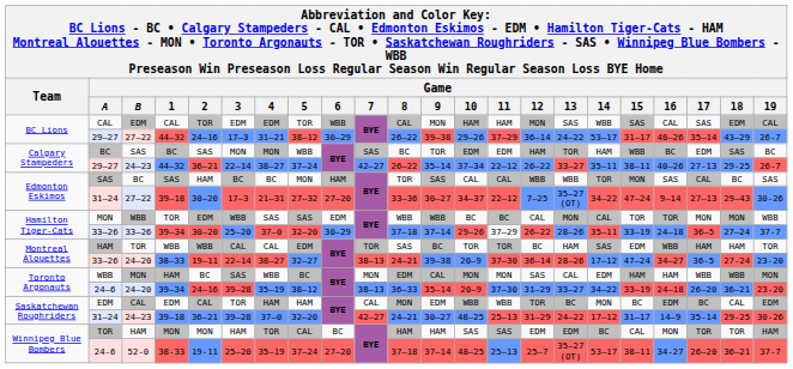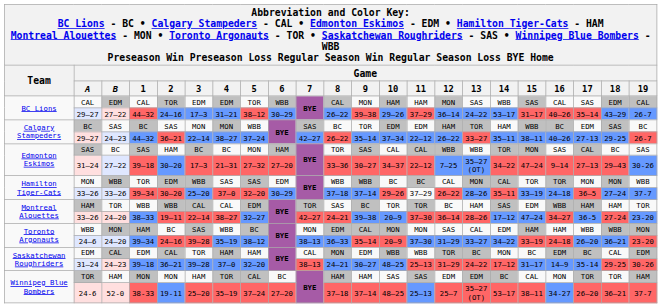 <table class="wikitable" style="text-align:center;width=90%">
 <tr>
 <th colspan="31">Abbreviation and Color Key:<br><a href='#'>BC Lions</a> - BC • <a href='#'>Calgary Stampeders</a> - CAL • <a href='#'>Edmonton Eskimos</a> - EDM • <a href='#'>Hamilton Tiger-Cats</a> - HAM <br> <a href='#'>Montreal Alouettes</a> - MON • <a href='#'>Toronto Argonauts</a> - TOR • <a href='#'>Saskatchewan Roughriders</a> - SAS • <a href='#'>Winnipeg Blue Bombers</a> - WBB<br><span>Preseason Win</span>  <span>Preseason Loss</span>  <span>Regular Season Win</span>  <span>Regular Season Loss</span>  <span><strong>BYE</strong></span>  <span>Home</span></th>
 </tr>
 <tr>
 <th width="10%" rowspan="2">Team</th>
 <th width="80%" colspan="30">Game</th>
 </tr>
 <tr style="background-color:#CCCCCC; font-size: 90%">
 <th width="4%"><em>A</em></th>
 <th width="4%"><em>B</em></th>
 <th width="4%">1</th>
 <th width="4%">2</th>
 <th width="4%">3</th>
 <th width="4%">4</th>
 <th width="4%">5</th>
 <th width="4%">6</th>
 <th width="4%">7</th>
 <th width="4%">8</th>
 <th width="4%">9</th>
 <th width="4%">10</th>
 <th width="4%">11</th>
 <th width="4%">12</th>
 <th width="4%">13</th>
 <th width="4%">14</th>
 <th width="4%">15</th>
 <th width="4%">16</th>
 <th width="4%">17</th>
 <th width="4%">18</th>
 <th width="4%">19<br></th>
 </tr>
 <tr style="font-size: 75%">
 <td rowspan="2"><a href='#'>BC Lions</a></td>
 <td>CAL</td>
 <td bgcolor=#C0C0C0>EDM</td>
 <td>CAL</td>
 <td bgcolor=#C0C0C0>TOR</td>
 <td>EDM</td>
 <td bgcolor=#C0C0C0>EDM</td>
 <td>TOR</td>
 <td bgcolor=#C0C0C0>WBB</td>
 <td rowspan="2" bgcolor="#a65ba6"><strong>BYE</strong></td>
 <td bgcolor=#C0C0C0>CAL</td>
 <td>MON</td>
 <td bgcolor=#C0C0C0>HAM</td>
 <td>HAM</td>
 <td bgcolor=#C0C0C0>MON</td>
 <td>SAS</td>
 <td>WBB</td>
 <td bgcolor=#C0C0C0>SAS</td>
 <td>CAL</td>
 <td>SAS</td>
 <td bgcolor=#C0C0C0>EDM</td>
 <td bgcolor=#C0C0C0>CAL</td>
 </tr>
 <tr style="font-size: 75%">
 <td BGCOLOR=#DFE7FF>29–27</td>
 <td BGCOLOR=#FFDFDF>27–22</td>
 <td BGCOLOR=#FF6666>44–32</td>
 <td bgcolor=#6699FF>24–16</td>
 <td bgcolor=#6699FF>17–3</td>
 <td bgcolor=#6699FF>31–21</td>
 <td BGCOLOR=#FF6666>38–12</td>
 <td bgcolor=#6699FF>30–29</td>
 <td bgcolor="#6699FF">26–22</td>
 <td BGCOLOR=#FF6666>39–38</td>
 <td bgcolor=#6699FF>29–26</td>
 <td BGCOLOR=#FF6666>37–29</td>
 <td bgcolor=#6699FF>36–14</td>
 <td bgcolor=#6699FF>24–22</td>
 <td bgcolor=#6699FF>53–17</td>
 <td BGCOLOR=#FF6666>31–17</td>
 <td BGCOLOR=#FF6666>40–26</td>
 <td BGCOLOR=#FF6666>35–14</td>
 <td bgcolor=#6699FF>43–29</td>
 <td bgcolor=#6699FF>26-7</td>
 </tr>
 <tr style="font-size: 75%">
 <td rowspan="2"><a href='#'>Calgary Stampeders</a></td>
 <td bgcolor=#C0C0C0>BC</td>
 <td>SAS</td>
 <td bgcolor=#C0C0C0>BC</td>
 <td>SAS</td>
 <td>MON</td>
 <td bgcolor=#C0C0C0>MON</td>
 <td>WBB</td>
 <td rowspan="2" bgcolor="#a65ba6"><strong>BYE</strong></td>
 <td bgcolor=#C0C0C0>SAS</td>
 <td>BC</td>
 <td>TOR</td>
 <td bgcolor=#C0C0C0>EDM</td>
 <td>EDM</td>
 <td bgcolor=#C0C0C0>HAM</td>
 <td bgcolor=#C0C0C0>TOR</td>
 <td>HAM</td>
 <td bgcolor=#C0C0C0>WBB</td>
 <td bgcolor=#C0C0C0>BC</td>
 <td>EDM</td>
 <td bgcolor=#C0C0C0>SAS</td>
 <td>BC</td>
 </tr>
 <tr style="font-size: 75%">
 <td bgcolor=#FFDFDF>29–27</td>
 <td bgcolor=#DFE7FF>24–23</td>
 <td bgcolor=#6699FF>44–32</td>
 <td bgcolor=#FF6666>36–21</td>
 <td bgcolor=#6699FF>22–14</td>
 <td bgcolor=#6699FF>38–27</td>
 <td bgcolor=#6699FF>37–24</td>
 <td bgcolor="#6699FF">42–27</td>
 <td bgcolor=#FF6666>26–22</td>
 <td bgcolor=#6699FF>35–14</td>
 <td bgcolor=#6699FF>37–34</td>
 <td bgcolor=#6699FF>22–12</td>
 <td bgcolor=#6699FF>26–22</td>
 <td bgcolor=#FF6666>33–27</td>
 <td bgcolor=#6699FF>35–11</td>
 <td bgcolor=#6699FF>38–11</td>
 <td bgcolor=#6699FF>40–26</td>
 <td bgcolor=#6699FF>27-13</td>
 <td bgcolor=#6699FF>29-25</td>
 <td bgcolor=#FF6666>26-7</td>
 </tr>
 <tr style="font-size: 75%">
 <td rowspan="2"><a href='#'>Edmonton Eskimos</a></td>
 <td bgcolor=#C0C0C0>SAS</td>
 <td>BC</td>
 <td bgcolor=#C0C0C0>SAS</td>
 <td>HAM</td>
 <td bgcolor=#C0C0C0>BC</td>
 <td>BC</td>
 <td>MON</td>
 <td bgcolor=#C0C0C0>HAM</td>
 <td rowspan="2" bgcolor="#a65ba6"><strong>BYE</strong></td>
 <td>TOR</td>
 <td bgcolor=#C0C0C0>SAS</td>
 <td>CAL</td>
 <td bgcolor=#C0C0C0>CAL</td>
 <td bgcolor=#C0C0C0>WBB</td>
 <td>WBB</td>
 <td bgcolor=#C0C0C0>TOR</td>
 <td bgcolor=#C0C0C0>MON</td>
 <td>SAS</td>
 <td bgcolor=#C0C0C0>CAL</td>
 <td>BC</td>
 <td>SAS</td>
 </tr>
 <tr style="font-size: 75%">
 <td bgcolor=#FFDFDF>31–24</td>
 <td bgcolor=#DFE7FF>27–22</td>
 <td bgcolor=#FF6666>39–18</td>
 <td bgcolor=#6699FF>30–20</td>
 <td bgcolor=#FF6666>17–3</td>
 <td bgcolor=#FF6666>21–31</td>
 <td bgcolor=#FF6666>27–32</td>
 <td bgcolor=#FF6666>27–20</td>
 <td bgcolor="#FF6666">33–36</td>
 <td bgcolor=#FF6666>30–27</td>
 <td bgcolor=#FF6666>34–37</td>
 <td bgcolor=#FF6666>22–12</td>
 <td bgcolor=#6699FF>7–25</td>
 <td bgcolor=#6699FF>35–27 (OT)</td>
 <td bgcolor=#FF6666>34–22</td>
 <td bgcolor=#FF6666>47–24</td>
 <td bgcolor=#FF6666>9–14</td>
 <td bgcolor=#FF6666>27–13</td>
 <td bgcolor=#FF6666>29–43</td>
 <td bgcolor=#6699FF>30-26</td>
 </tr>
 <tr style="font-size: 75%">
 <td rowspan="2"><a href='#'>Hamilton Tiger-Cats</a></td>
 <td>MON</td>
 <td bgcolor=#C0C0C0>WBB</td>
 <td>TOR</td>
 <td bgcolor=#C0C0C0>EDM</td>
 <td bgcolor=#C0C0C0>WBB</td>
 <td>SAS</td>
 <td bgcolor=#C0C0C0>SAS</td>
 <td>EDM</td>
 <td rowspan="2" bgcolor="#a65ba6"><strong>BYE</strong></td>
 <td>WBB</td>
 <td bgcolor=#C0C0C0>WBB</td>
 <td>BC</td>
 <td bgcolor=#C0C0C0>BC</td>
 <td>CAL</td>
 <td bgcolor=#C0C0C0>MON</td>
 <td bgcolor=#C0C0C0>CAL</td>
 <td>TOR</td>
 <td bgcolor=#C0C0C0>TOR</td>
 <td>MON</td>
 <td bgcolor=#C0C0C0>MON</td>
 <td>WBB</td>
 </tr>
 <tr style="font-size: 75%">
 <td bgcolor=#DFE7FF>33–26</td>
 <td bgcolor=#DFE7FF>33–26</td>
 <td BGCOLOR=#FF6666>39–34</td>
 <td BGCOLOR=#FF6666>30–20</td>
 <td bgcolor=#6699FF>25–20</td>
 <td BGCOLOR=#FF6666>37–0</td>
 <td BGCOLOR=#FF6666>32–20</td>
 <td bgcolor=#6699FF>30–29</td>
 <td bgcolor="#6699FF">37–18</td>
 <td bgcolor=#6699FF>37–14</td>
 <td BGCOLOR=#FF6666>29–26</td>
 <td>37–29</td>
 <td BGCOLOR=#FF6666>26–22</td>
 <td bgcolor=#6699FF>28–26</td>
 <td BGCOLOR=#FF6666>35–11</td>
 <td bgcolor=#6699FF>33–19</td>
 <td bgcolor=#6699FF>24–18</td>
 <td BGCOLOR=#FF6666>36–5</td>
 <td bgcolor=#6699FF>27–24</td>
 <td bgcolor=#6699FF>37-7</td>
 </tr>
 <tr style="font-size: 75%">
 <td rowspan="2"><a href='#'>Montreal Alouettes</a></td>
 <td bgcolor=#C0C0C0>HAM</td>
 <td>TOR</td>
 <td>WBB</td>
 <td bgcolor=#C0C0C0>WBB</td>
 <td bgcolor=#C0C0C0>CAL</td>
 <td>CAL</td>
 <td bgcolor=#C0C0C0>EDM</td>
 <td rowspan="2" bgcolor="#a65ba6"><strong>BYE</strong></td>
 <td bgcolor=#C0C0C0>TOR</td>
 <td>SAS</td>
 <td bgcolor=#C0C0C0>BC</td>
 <td>TOR</td>
 <td bgcolor=#C0C0C0>TOR</td>
 <td>BC</td>
 <td>HAM</td>
 <td bgcolor=#C0C0C0>SAS</td>
 <td>EDM</td>
 <td bgcolor=#C0C0C0>WBB</td>
 <td bgcolor=#C0C0C0>HAM</td>
 <td>HAM</td>
 <td>TOR</td>
 </tr>
 <tr style="font-size: 75%">
 <td bgcolor=#FFDFDF>33–26</td>
 <td bgcolor=#FFDFDF>24–20</td>
 <td bgcolor=#6699FF>38–33</td>
 <td bgcolor=#FF6666>19–11</td>
 <td bgcolor=#FF6666>22–14</td>
 <td bgcolor=#FF6666>38–27</td>
 <td bgcolor=#6699FF>32–27</td>
-<td bgcolor="#FF6666">38–13</td>
+<td bgcolor="#FF6666">42–27</td>
 <td bgcolor=#FF6666>24–21</td>
 <td bgcolor=#6699FF>39–38</td>
 <td bgcolor=#6699FF>20–9</td>
 <td bgcolor=#FF6666>37–30</td>
 <td bgcolor=#FF6666>36–14</td>
 <td bgcolor=#FF6666>28–26</td>
 <td bgcolor=#6699FF>17–12</td>
 <td bgcolor=#6699FF>47–24</td>
 <td bgcolor=#FF6666>34–27</td>
 <td bgcolor=#6699FF>36-5</td>
 <td bgcolor=#FF6666>27-24</td>
 <td bgcolor=#6699FF>23-20</td>
 </tr>
 <tr style="font-size: 75%">
 <td rowspan="2"><a href='#'>Toronto Argonauts</a></td>
 <td>WBB</td>
 <td bgcolor=#C0C0C0>MON</td>
 <td bgcolor=#C0C0C0>HAM</td>
 <td>BC</td>
 <td bgcolor=#C0C0C0>SAS</td>
 <td>WBB</td>
 <td bgcolor=#C0C0C0>BC</td>
 <td rowspan="2" bgcolor="#a65ba6"><strong>BYE</strong></td>
 <td>MON</td>
 <td bgcolor=#C0C0C0>EDM</td>
 <td bgcolor=#C0C0C0>CAL</td>
 <td bgcolor=#C0C0C0>MON</td>
 <td>MON</td>
 <td>SAS</td>
 <td>CAL</td>
 <td>EDM</td>
 <td bgcolor=#C0C0C0>HAM</td>
 <td>HAM</td>
 <td>WBB</td>
 <td bgcolor=#C0C0C0>WBB</td>
 <td bgcolor=#C0C0C0>MON</td>
 </tr>
 <tr style="font-size: 75%">
 <td bgcolor=#DFE7FF>24–6</td>
 <td bgcolor=#DFE7FF>24–20</td>
 <td bgcolor=#6699FF>39–34</td>
 <td bgcolor=#FF6666>24–16</td>
 <td bgcolor=#FF6666>39–28</td>
 <td bgcolor=#6699FF>35–19</td>
 <td bgcolor=#6699FF>38–12</td>
 <td bgcolor="#6699FF">38–13</td>
 <td bgcolor=#6699FF>36–33</td>
 <td bgcolor=#FF6666>35–14</td>
 <td bgcolor=#FF6666>20–9</td>
 <td bgcolor=#6699FF>37–30</td>
 <td bgcolor=#6699FF>31–29</td>
 <td bgcolor=#6699FF>33–27</td>
 <td bgcolor=#6699FF>34–22</td>
 <td bgcolor=#FF6666>33–19</td>
 <td bgcolor=#FF6666>24–18</td>
 <td bgcolor=#6699FF>26–20</td>
 <td bgcolor=#6699FF>36–21</td>
 <td bgcolor=#FF6666>23-20</td>
 </tr>
 <tr style="font-size: 75%">
 <td rowspan="2"><a href='#'>Saskatchewan Roughriders</a></td>
 <td>EDM</td>
 <td bgcolor=#C0C0C0>CAL</td>
 <td>EDM</td>
 <td bgcolor=#C0C0C0>CAL</td>
 <td>TOR</td>
 <td bgcolor=#C0C0C0>HAM</td>
 <td>HAM</td>
 <td rowspan="2" bgcolor="#a65ba6"><strong>BYE</strong></td>
 <td>CAL</td>
 <td bgcolor=#C0C0C0>MON</td>
 <td>EDM</td>
 <td bgcolor=#C0C0C0>WBB</td>
 <td>WBB</td>
 <td bgcolor=#C0C0C0>TOR</td>
 <td bgcolor=#C0C0C0>BC</td>
 <td>MON</td>
 <td>BC</td>
 <td bgcolor=#C0C0C0>EDM</td>
 <td bgcolor=#C0C0C0>BC</td>
 <td>CAL</td>
 <td bgcolor=#C0C0C0>EDM</td>
 </tr>
 <tr style="font-size: 75%">
 <td bgcolor=#DFE7FF>31–24</td>
 <td bgcolor=#FFDFDF>24–23</td>
 <td bgcolor=#6699FF>39–18</td>
 <td bgcolor=#6699FF>36–21</td>
 <td bgcolor=#6699FF>39–28</td>
 <td bgcolor=#6699FF>37–0</td>
 <td bgcolor=#6699FF>32–20</td>
-<td bgcolor="#FF6666">42–27</td>
+<td bgcolor="#FF6666">38–13</td>
 <td bgcolor=#6699FF>24–21</td>
 <td bgcolor=#6699FF>30–27</td>
 <td bgcolor=#6699FF>48–25</td>
 <td bgcolor=#FF6666>25–13</td>
 <td bgcolor=#FF6666>31–29</td>
 <td bgcolor=#FF6666>24–22</td>
 <td bgcolor=#FF6666>17–12</td>
 <td bgcolor=#6699FF>31–17</td>
 <td bgcolor=#6699FF>14–9</td>
 <td bgcolor=#6699FF>35-14</td>
 <td bgcolor=#FF6666>29-25</td>
 <td bgcolor=#FF6666>30-26</td>
 </tr>
 <tr style="font-size: 75%">
 <td rowspan="2"><a href='#'>Winnipeg Blue Bombers</a></td>
 <td bgcolor=#C0C0C0>TOR</td>
 <td>HAM</td>
 <td bgcolor=#C0C0C0>MON</td>
 <td>MON</td>
 <td>HAM</td>
 <td bgcolor="#C0C0C0">TOR</td>
 <td bgcolor=#C0C0C0>CAL</td>
 <td>BC</td>
 <td rowspan="2" bgcolor="#a65ba6"><strong>BYE</strong></td>
 <td bgcolor=#C0C0C0>HAM</td>
 <td>HAM</td>
 <td>SAS</td>
 <td bgcolor=#C0C0C0>SAS</td>
 <td>EDM</td>
 <td bgcolor=#C0C0C0>EDM</td>
 <td bgcolor=#C0C0C0>BC</td>
 <td>CAL</td>
 <td>MON</td>
 <td bgcolor=#C0C0C0>TOR</td>
 <td>TOR</td>
 <td bgcolor=#C0C0C0>HAM</td>
 </tr>
 <tr style="font-size: 75%">
 <td bgcolor=#FFDFDF>24-6</td>
 <td bgcolor=#FFDFDF>52-0</td>
 <td bgcolor=#FF6666>38-33</td>
 <td bgcolor=#6699FF>19-11</td>
 <td bgcolor=#FF6666>25–20</td>
 <td bgcolor=#FF6666>35–19</td>
 <td bgcolor=#FF6666>37–24</td>
 <td bgcolor=#FF6666>27–20</td>
 <td bgcolor="#FF6666">37–18</td>
 <td bgcolor=#FF6666>37–14</td>
 <td bgcolor=#FF6666>48–25</td>
 <td bgcolor=#6699FF>25–13</td>
 <td bgcolor=#FF6666>25–7</td>
 <td bgcolor=#FF6666>35–27 (OT)</td>
 <td bgcolor=#FF6666>53–17</td>
 <td bgcolor=#FF6666>38–11</td>
 <td bgcolor=#6699FF>34-27</td>
 <td bgcolor=#FF6666>26–20</td>
 <td bgcolor=#FF6666>36–21</td>
 <td bgcolor=#FF6666>37-7</td>
 </tr>
 </table>
